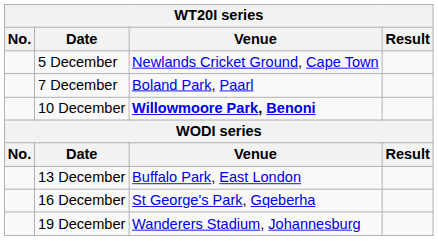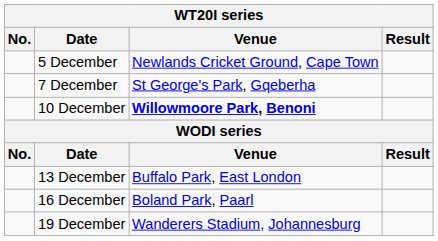 <table class="wikitable">
 <tr>
 <th colspan="4">WT20I series</th>
 </tr>
 <tr>
 <th>No.</th>
 <th>Date</th>
 <th>Venue</th>
 <th>Result</th>
 </tr>
 <tr>
 <td></td>
 <td>5 December</td>
 <td><a href='#'>Newlands Cricket Ground</a>, <a href='#'>Cape Town</a></td>
 <td></td>
 </tr>
 <tr>
 <td></td>
 <td>7 December</td>
-<td><a href='#'>Boland Park</a>, <a href='#'>Paarl</a></td>
+<td><a href='#'>St George's Park</a>, <a href='#'>Gqeberha</a></td>
 <td></td>
 </tr>
 <tr>
 <td></td>
 <td>10 December</td>
 <td><strong><a href='#'>Willowmoore Park</a>, <a href='#'>Benoni</a></strong></td>
 <td></td>
 </tr>
 <tr>
 <th colspan="4">WODI series</th>
 </tr>
 <tr>
 <th>No.</th>
 <th>Date</th>
 <th>Venue</th>
 <th>Result</th>
 </tr>
 <tr>
 <td></td>
 <td>13 December</td>
 <td><a href='#'>Buffalo Park</a>, <a href='#'>East London</a></td>
 <td></td>
 </tr>
 <tr>
 <td></td>
 <td>16 December</td>
-<td><a href='#'>St George's Park</a>, <a href='#'>Gqeberha</a></td>
+<td><a href='#'>Boland Park</a>, <a href='#'>Paarl</a></td>
 <td></td>
 </tr>
 <tr>
 <td></td>
 <td>19 December</td>
 <td><a href='#'>Wanderers Stadium</a>, <a href='#'>Johannesburg</a></td>
 <td></td>
 </tr>
 </table>
